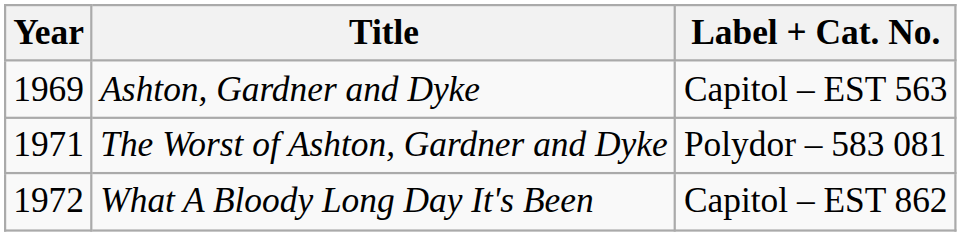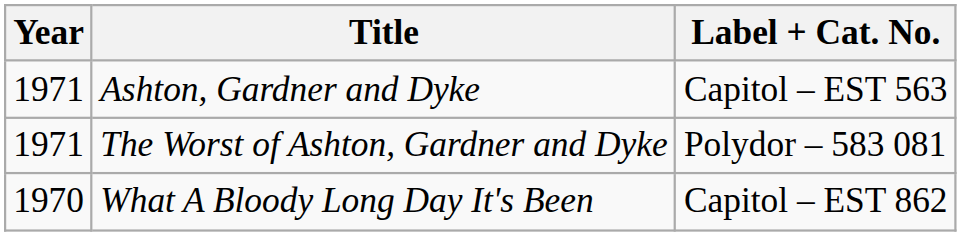 <table class="wikitable">
 <tr>
 <th>Year</th>
 <th>Title</th>
 <th>Label + Cat. No.</th>
 </tr>
 <tr>
-<td>1969</td>
+<td>1971</td>
 <td><em>Ashton, Gardner and Dyke</em></td>
 <td>Capitol – EST 563</td>
 </tr>
 <tr>
 <td>1971</td>
 <td><em>The Worst of Ashton, Gardner and Dyke</em></td>
 <td>Polydor – 583 081</td>
 </tr>
 <tr>
-<td>1972</td>
+<td>1970</td>
 <td><em>What A Bloody Long Day It's Been</em></td>
 <td>Capitol – EST 862</td>
 </tr>
 </table>
